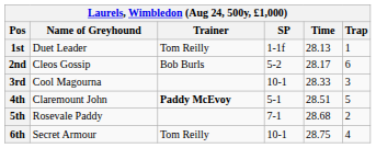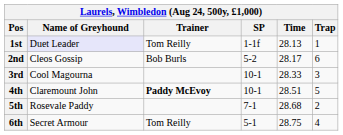 <table class="wikitable">
 <tr>
 <th colspan="6"><a href='#'>Laurels</a>, <a href='#'>Wimbledon</a> (Aug 24, 500y, £1,000)</th>
 </tr>
 <tr>
 <th width=30>Pos</th>
 <th width=180>Name of Greyhound</th>
 <th width=150>Trainer</th>
 <th width=50>SP</th>
 <th width=50>Time</th>
 <th width=30>Trap</th>
 </tr>
 <tr>
 <th>1st</th>
-<td>Duet Leader</td>
+<td style="background: lavender;">Duet Leader</td>
 <td>Tom Reilly</td>
 <td>1-1f</td>
 <td>28.13</td>
 <td>1</td>
 </tr>
 <tr>
 <th>2nd</th>
 <td>Cleos Gossip</td>
 <td>Bob Burls</td>
 <td>5-2</td>
 <td>28.17</td>
 <td>6</td>
 </tr>
 <tr>
 <th>3rd</th>
 <td>Cool Magourna</td>
 <td></td>
 <td>10-1</td>
 <td>28.33</td>
 <td>3</td>
 </tr>
 <tr>
 <th>4th</th>
 <td>Claremount John</td>
 <td><strong>Paddy McEvoy</strong></td>
-<td>5-1</td>
+<td>10-1</td>
 <td>28.51</td>
 <td>5</td>
 </tr>
 <tr>
 <th>5th</th>
 <td>Rosevale Paddy</td>
 <td></td>
 <td>7-1</td>
 <td>28.68</td>
 <td>2</td>
 </tr>
 <tr>
 <th>6th</th>
 <td>Secret Armour</td>
 <td>Tom Reilly</td>
-<td>10-1</td>
+<td>5-1</td>
 <td>28.75</td>
 <td>4</td>
 </tr>
 </table>
